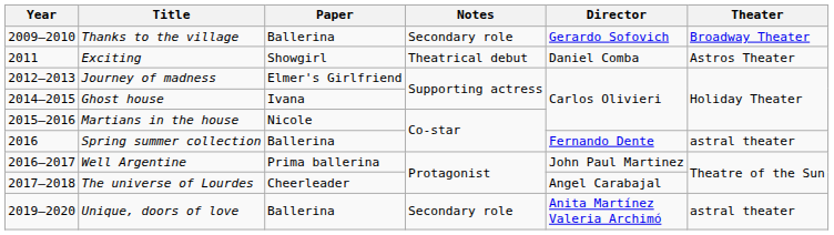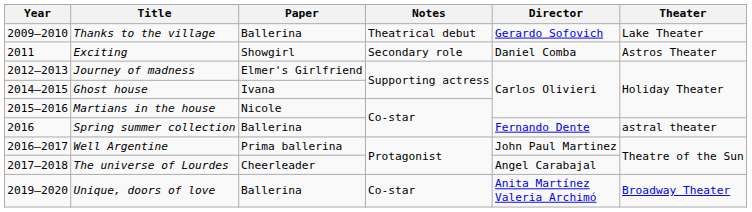 <table class="wikitable" style="font-size: 90%;">
 <tr>
 <th>Year</th>
 <th>Title</th>
 <th>Paper</th>
 <th>Notes</th>
 <th>Director</th>
 <th>Theater</th>
 </tr>
 <tr>
 <td>2009–2010</td>
 <td><em>Thanks to the village</em></td>
 <td>Ballerina</td>
-<td>Secondary role</td>
+<td>Theatrical debut</td>
 <td><a href='#'>Gerardo Sofovich</a></td>
-<td><a href='#'>Broadway Theater</a></td>
+<td>Lake Theater</td>
 </tr>
 <tr>
 <td>2011</td>
 <td><em>Exciting</em></td>
 <td>Showgirl</td>
-<td>Theatrical debut</td>
+<td>Secondary role</td>
 <td>Daniel Comba</td>
 <td>Astros Theater</td>
 </tr>
 <tr>
 <td>2012–2013</td>
 <td><em>Journey of madness</em></td>
 <td>Elmer's Girlfriend</td>
 <td rowspan="2">Supporting actress</td>
 <td rowspan="3">Carlos Olivieri</td>
 <td rowspan="3">Holiday Theater</td>
 </tr>
 <tr>
 <td>2014–2015</td>
 <td><em>Ghost house</em></td>
 <td>Ivana</td>
 </tr>
 <tr>
 <td>2015–2016</td>
 <td><em>Martians in the house</em></td>
 <td>Nicole</td>
 <td rowspan="2">Co-star</td>
 </tr>
 <tr>
 <td>2016</td>
 <td><em>Spring summer collection</em></td>
 <td>Ballerina</td>
 <td><a href='#'>Fernando Dente</a></td>
 <td>astral theater</td>
 </tr>
 <tr>
 <td>2016–2017</td>
 <td><em>Well Argentine</em></td>
 <td>Prima ballerina</td>
 <td rowspan="2">Protagonist</td>
 <td>John Paul Martinez</td>
 <td rowspan="2">Theatre of the Sun</td>
 </tr>
 <tr>
 <td>2017–2018</td>
 <td><em>The universe of Lourdes</em></td>
 <td>Cheerleader</td>
 <td>Angel Carabajal</td>
 </tr>
 <tr>
 <td>2019–2020</td>
 <td><em>Unique, doors of love</em></td>
 <td>Ballerina</td>
-<td>Secondary role</td>
+<td>Co-star</td>
 <td><a href='#'>Anita Martínez</a><br><a href='#'>Valeria Archimó</a></td>
-<td>astral theater</td>
+<td><a href='#'>Broadway Theater</a></td>
 </tr>
 </table>
